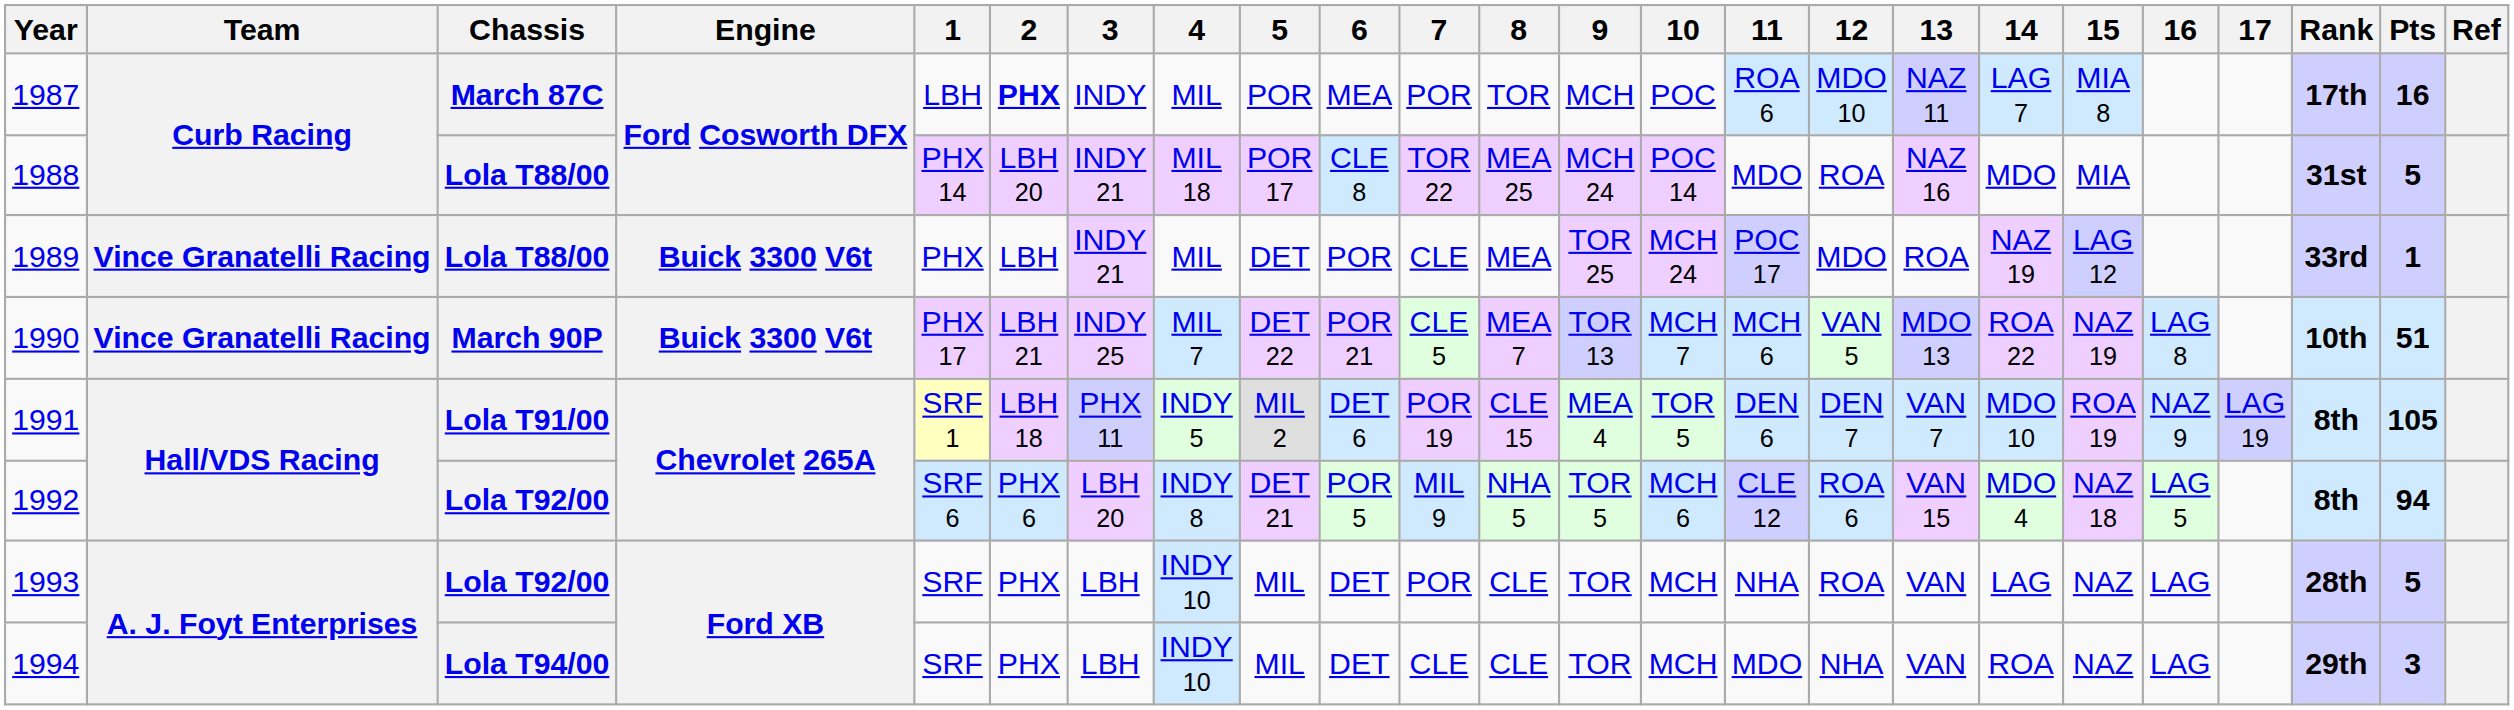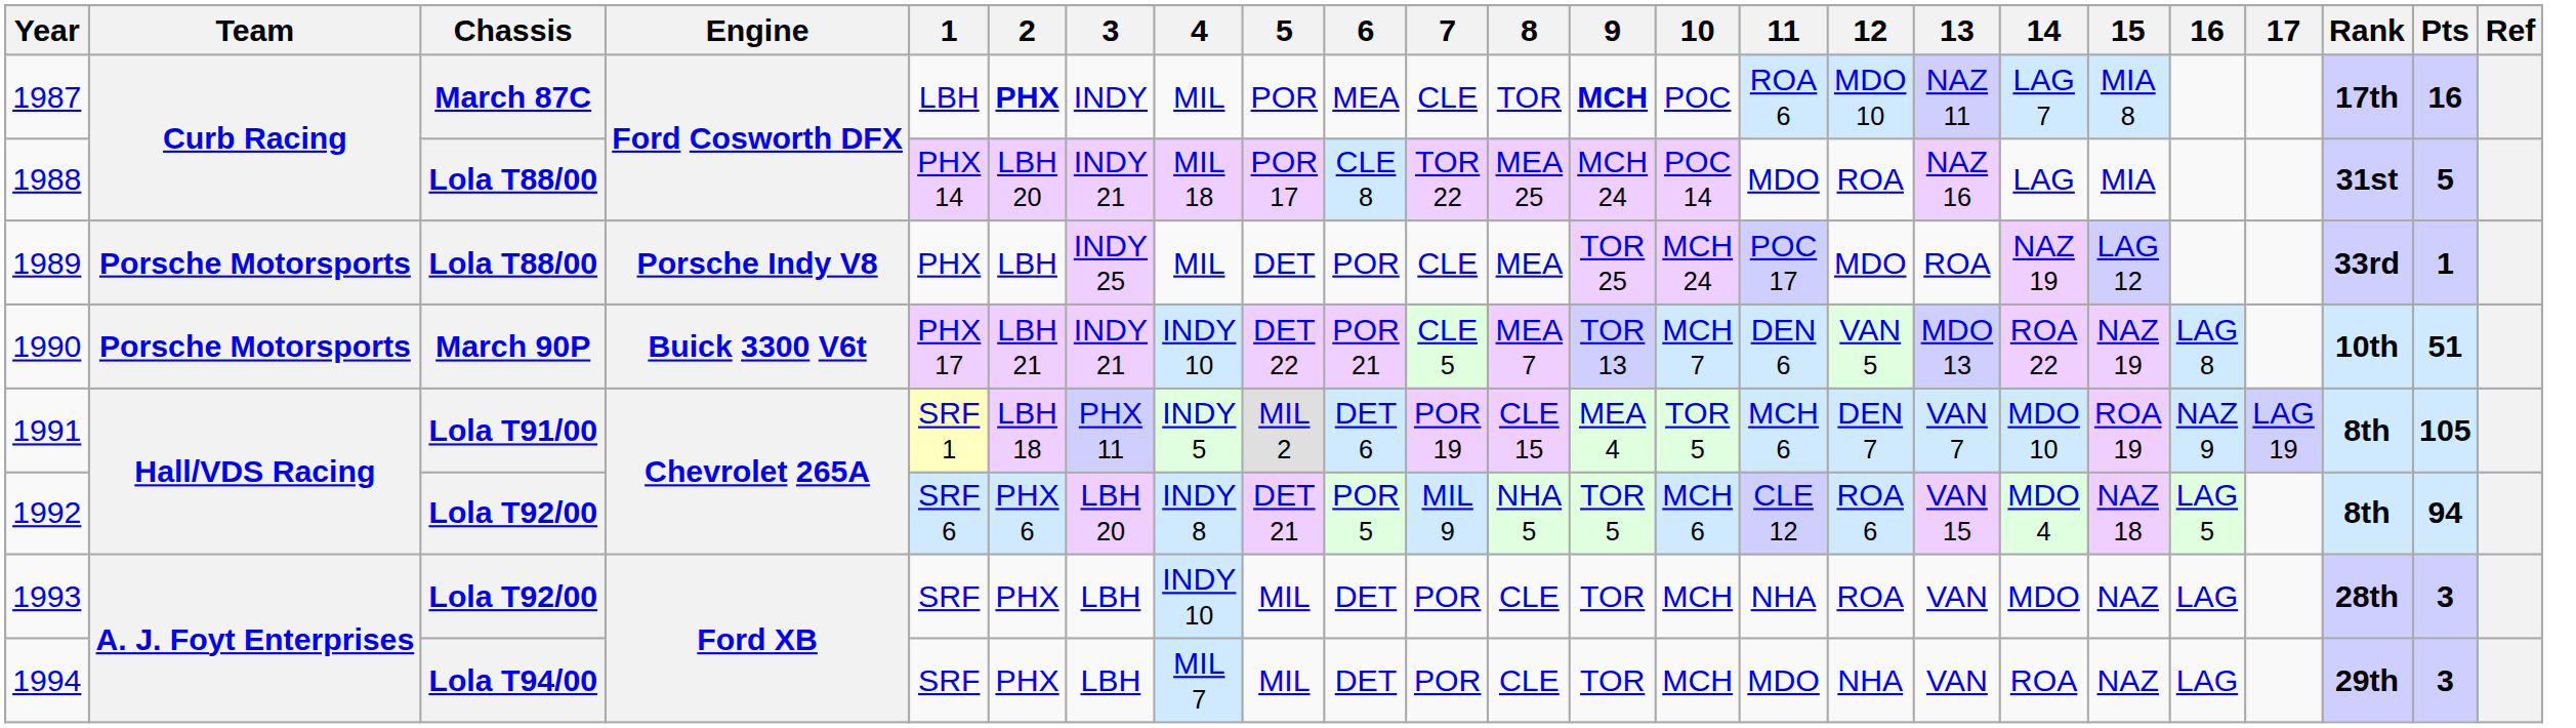 <table class="wikitable" style="text-align:center; font-size:90%">
 <tr>
 <th>Year</th>
 <th>Team</th>
 <th>Chassis</th>
 <th>Engine</th>
 <th>1</th>
 <th>2</th>
 <th>3</th>
 <th>4</th>
 <th>5</th>
 <th>6</th>
 <th>7</th>
 <th>8</th>
 <th>9</th>
 <th>10</th>
 <th>11</th>
 <th>12</th>
 <th>13</th>
 <th>14</th>
 <th>15</th>
 <th>16</th>
 <th>17</th>
 <th>Rank</th>
 <th>Pts</th>
 <th>Ref</th>
 </tr>
 <tr>
 <td><a href='#'>1987</a></td>
 <th rowspan=2><a href='#'>Curb Racing</a></th>
 <th><a href='#'>March 87C</a></th>
 <th rowspan=2><a href='#'>Ford</a> <a href='#'>Cosworth DFX</a></th>
 <td><a href='#'>LBH</a></td>
 <td><strong><a href='#'>PHX</a></strong></td>
 <td><a href='#'>INDY</a></td>
 <td><a href='#'>MIL</a></td>
 <td><a href='#'>POR</a></td>
 <td><a href='#'>MEA</a></td>
-<td><a href='#'>POR</a></td>
+<td><a href='#'>CLE</a></td>
 <td><a href='#'>TOR</a></td>
-<td><a href='#'>MCH</a></td>
+<td><strong><a href='#'>MCH</a></strong></td>
 <td><a href='#'>POC</a></td>
 <td style="background:#CFEAFF;"><a href='#'>ROA</a><br><small>6</small></td>
 <td style="background:#CFEAFF;"><a href='#'>MDO</a><br><small>10</small></td>
 <td style="background:#CFCFFF;"><a href='#'>NAZ</a><br><small>11</small></td>
 <td style="background:#CFEAFF;"><a href='#'>LAG</a><br><small>7</small></td>
 <td style="background:#CFEAFF;"><a href='#'>MIA</a><br><small>8</small></td>
 <td></td>
 <td></td>
 <th style="background:#CFCFFF;">17th</th>
 <th style="background:#CFCFFF;">16</th>
 <th></th>
 </tr>
 <tr>
 <td><a href='#'>1988</a></td>
 <th><a href='#'>Lola T88/00</a></th>
 <td style="background:#EFCFFF;"><a href='#'>PHX</a><br><small>14</small></td>
 <td style="background:#EFCFFF;"><a href='#'>LBH</a><br><small>20</small></td>
 <td style="background:#EFCFFF;"><a href='#'>INDY</a><br><small>21</small></td>
 <td style="background:#EFCFFF;"><a href='#'>MIL</a><br><small>18</small></td>
 <td style="background:#EFCFFF;"><a href='#'>POR</a><br><small>17</small></td>
 <td style="background:#CFEAFF;"><a href='#'>CLE</a><br><small>8</small></td>
 <td style="background:#EFCFFF;"><a href='#'>TOR</a><br><small>22</small></td>
 <td style="background:#EFCFFF;"><a href='#'>MEA</a><br><small>25</small></td>
 <td style="background:#EFCFFF;"><a href='#'>MCH</a><br><small>24</small></td>
 <td style="background:#EFCFFF;"><a href='#'>POC</a><br><small>14</small></td>
 <td><a href='#'>MDO</a></td>
 <td><a href='#'>ROA</a></td>
 <td style="background:#EFCFFF;"><a href='#'>NAZ</a><br><small>16</small></td>
-<td><a href='#'>MDO</a></td>
+<td><a href='#'>LAG</a></td>
 <td><a href='#'>MIA</a></td>
 <td></td>
 <td></td>
 <th style="background:#CFCFFF;">31st</th>
 <th style="background:#CFCFFF;">5</th>
 <th></th>
 </tr>
 <tr>
 <td><a href='#'>1989</a></td>
-<th><a href='#'>Vince Granatelli Racing</a></th>
+<th><a href='#'>Porsche Motorsports</a></th>
 <th><a href='#'>Lola T88/00</a></th>
-<th><a href='#'>Buick</a> <a href='#'>3300</a> <a href='#'>V6</a><a href='#'>t</a></th>
+<th><a href='#'>Porsche Indy V8</a></th>
 <td><a href='#'>PHX</a></td>
 <td><a href='#'>LBH</a></td>
-<td style="background:#EFCFFF;"><a href='#'>INDY</a><br><small>21</small></td>
+<td style="background:#EFCFFF;"><a href='#'>INDY</a><br><small>25</small></td>
 <td><a href='#'>MIL</a></td>
 <td><a href='#'>DET</a></td>
 <td><a href='#'>POR</a></td>
 <td><a href='#'>CLE</a></td>
 <td><a href='#'>MEA</a></td>
 <td style="background:#EFCFFF;"><a href='#'>TOR</a><br><small>25</small></td>
 <td style="background:#EFCFFF;"><a href='#'>MCH</a><br><small>24</small></td>
 <td style="background:#CFCFFF;"><a href='#'>POC</a><br><small>17</small></td>
 <td><a href='#'>MDO</a></td>
 <td><a href='#'>ROA</a></td>
 <td style="background:#EFCFFF;"><a href='#'>NAZ</a><br><small>19</small></td>
 <td style="background:#CFCFFF;"><a href='#'>LAG</a><br><small>12</small></td>
 <td></td>
 <td></td>
 <th style="background:#CFCFFF;">33rd</th>
 <th style="background:#CFCFFF;">1</th>
 <th></th>
 </tr>
 <tr>
 <td><a href='#'>1990</a></td>
-<th><a href='#'>Vince Granatelli Racing</a></th>
+<th><a href='#'>Porsche Motorsports</a></th>
 <th><a href='#'>March 90P</a></th>
 <th><a href='#'>Buick</a> <a href='#'>3300</a> <a href='#'>V6</a><a href='#'>t</a></th>
 <td style="background:#EFCFFF;"><a href='#'>PHX</a><br><small>17</small></td>
 <td style="background:#EFCFFF;"><a href='#'>LBH</a><br><small>21</small></td>
-<td style="background:#EFCFFF;"><a href='#'>INDY</a><br><small>25</small></td>
-<td style="background:#CFEAFF;"><a href='#'>MIL</a><br><small>7</small></td>
+<td style="background:#EFCFFF;"><a href='#'>INDY</a><br><small>21</small></td>
+<td style="background:#CFEAFF;"><a href='#'>INDY</a><br><small>10</small></td>
 <td style="background:#EFCFFF;"><a href='#'>DET</a><br><small>22</small></td>
 <td style="background:#EFCFFF;"><a href='#'>POR</a><br><small>21</small></td>
 <td style="background:#DFFFDF;"><a href='#'>CLE</a><br><small>5</small></td>
 <td style="background:#EFCFFF;"><a href='#'>MEA</a><br><small>7</small></td>
 <td style="background:#CFCFFF;"><a href='#'>TOR</a><br><small>13</small></td>
 <td style="background:#CFEAFF;"><a href='#'>MCH</a><br><small>7</small></td>
-<td style="background:#CFEAFF;"><a href='#'>MCH</a><br><small>6</small></td>
+<td style="background:#CFEAFF;"><a href='#'>DEN</a><br><small>6</small></td>
 <td style="background:#DFFFDF;"><a href='#'>VAN</a><br><small>5</small></td>
 <td style="background:#CFCFFF;"><a href='#'>MDO</a><br><small>13</small></td>
 <td style="background:#EFCFFF;"><a href='#'>ROA</a><br><small>22</small></td>
 <td style="background:#EFCFFF;"><a href='#'>NAZ</a><br><small>19</small></td>
 <td style="background:#CFEAFF;"><a href='#'>LAG</a><br><small>8</small></td>
 <td></td>
 <th style="background:#CFEAFF;">10th</th>
 <th style="background:#CFEAFF;">51</th>
 <th></th>
 </tr>
 <tr>
 <td><a href='#'>1991</a></td>
 <th rowspan=2><a href='#'>Hall/VDS Racing</a></th>
 <th><a href='#'>Lola T91/00</a></th>
 <th rowspan=2><a href='#'>Chevrolet</a> <a href='#'>265A</a></th>
 <td style="background:#FFFFBF;"><a href='#'>SRF</a><br><small>1</small></td>
 <td style="background:#EFCFFF;"><a href='#'>LBH</a><br><small>18</small></td>
 <td style="background:#CFCFFF;"><a href='#'>PHX</a><br><small>11</small></td>
 <td style="background:#DFFFDF;"><a href='#'>INDY</a><br><small>5</small></td>
 <td style="background:#DFDFDF;"><a href='#'>MIL</a><br><small>2</small></td>
 <td style="background:#CFEAFF;"><a href='#'>DET</a><br><small>6</small></td>
 <td style="background:#EFCFFF;"><a href='#'>POR</a><br><small>19</small></td>
 <td style="background:#EFCFFF;"><a href='#'>CLE</a><br><small>15</small></td>
 <td style="background:#DFFFDF;"><a href='#'>MEA</a><br><small>4</small></td>
 <td style="background:#DFFFDF;"><a href='#'>TOR</a><br><small>5</small></td>
-<td style="background:#CFEAFF;"><a href='#'>DEN</a><br><small>6</small></td>
+<td style="background:#CFEAFF;"><a href='#'>MCH</a><br><small>6</small></td>
 <td style="background:#CFEAFF;"><a href='#'>DEN</a><br><small>7</small></td>
 <td style="background:#CFEAFF;"><a href='#'>VAN</a><br><small>7</small></td>
 <td style="background:#CFEAFF;"><a href='#'>MDO</a><br><small>10</small></td>
 <td style="background:#EFCFFF;"><a href='#'>ROA</a><br><small>19</small></td>
 <td style="background:#CFEAFF;"><a href='#'>NAZ</a><br><small>9</small></td>
 <td style="background:#CFCFFF;"><a href='#'>LAG</a><br><small>19</small></td>
 <th style="background:#CFEAFF;">8th</th>
 <th style="background:#CFEAFF;">105</th>
 <th></th>
 </tr>
 <tr>
 <td><a href='#'>1992</a></td>
 <th><a href='#'>Lola T92/00</a></th>
 <td style="background:#CFEAFF;"><a href='#'>SRF</a><br><small>6</small></td>
 <td style="background:#CFEAFF;"><a href='#'>PHX</a><br><small>6</small></td>
 <td style="background:#EFCFFF;"><a href='#'>LBH</a><br><small>20</small></td>
 <td style="background:#CFEAFF;"><a href='#'>INDY</a><br><small>8</small></td>
 <td style="background:#EFCFFF;"><a href='#'>DET</a><br><small>21</small></td>
 <td style="background:#DFFFDF;"><a href='#'>POR</a><br><small>5</small></td>
 <td style="background:#CFEAFF;"><a href='#'>MIL</a><br><small>9</small></td>
 <td style="background:#DFFFDF;"><a href='#'>NHA</a><br><small>5</small></td>
 <td style="background:#DFFFDF;"><a href='#'>TOR</a><br><small>5</small></td>
 <td style="background:#CFEAFF;"><a href='#'>MCH</a><br><small>6</small></td>
 <td style="background:#CFCFFF;"><a href='#'>CLE</a><br><small>12</small></td>
 <td style="background:#CFEAFF;"><a href='#'>ROA</a><br><small>6</small></td>
 <td style="background:#EFCFFF;"><a href='#'>VAN</a><br><small>15</small></td>
 <td style="background:#DFFFDF;"><a href='#'>MDO</a><br><small>4</small></td>
 <td style="background:#EFCFFF;"><a href='#'>NAZ</a><br><small>18</small></td>
 <td style="background:#DFFFDF;"><a href='#'>LAG</a><br><small>5</small></td>
 <td></td>
 <th style="background:#CFEAFF;">8th</th>
 <th style="background:#CFEAFF;">94</th>
 <th></th>
 </tr>
 <tr>
 <td><a href='#'>1993</a></td>
 <th rowspan=2><a href='#'>A. J. Foyt Enterprises</a></th>
 <th><a href='#'>Lola T92/00</a></th>
 <th rowspan=2><a href='#'>Ford XB</a></th>
 <td><a href='#'>SRF</a></td>
 <td><a href='#'>PHX</a></td>
 <td><a href='#'>LBH</a></td>
 <td style="background:#CFEAFF;"><a href='#'>INDY</a><br><small>10</small></td>
 <td><a href='#'>MIL</a></td>
 <td><a href='#'>DET</a></td>
 <td><a href='#'>POR</a></td>
 <td><a href='#'>CLE</a></td>
 <td><a href='#'>TOR</a></td>
 <td><a href='#'>MCH</a></td>
 <td><a href='#'>NHA</a></td>
 <td><a href='#'>ROA</a></td>
 <td><a href='#'>VAN</a></td>
-<td><a href='#'>LAG</a></td>
+<td><a href='#'>MDO</a></td>
 <td><a href='#'>NAZ</a></td>
 <td><a href='#'>LAG</a></td>
 <td></td>
 <th style="background:#CFCFFF;">28th</th>
-<th style="background:#CFCFFF;">5</th>
+<th style="background:#CFCFFF;">3</th>
 <th></th>
 </tr>
 <tr>
 <td><a href='#'>1994</a></td>
 <th><a href='#'>Lola T94/00</a></th>
 <td><a href='#'>SRF</a></td>
 <td><a href='#'>PHX</a></td>
 <td><a href='#'>LBH</a></td>
-<td style="background:#CFEAFF;"><a href='#'>INDY</a><br><small>10</small></td>
+<td style="background:#CFEAFF;"><a href='#'>MIL</a><br><small>7</small></td>
 <td><a href='#'>MIL</a></td>
 <td><a href='#'>DET</a></td>
-<td><a href='#'>CLE</a></td>
+<td><a href='#'>POR</a></td>
 <td><a href='#'>CLE</a></td>
 <td><a href='#'>TOR</a></td>
 <td><a href='#'>MCH</a></td>
 <td><a href='#'>MDO</a></td>
 <td><a href='#'>NHA</a></td>
 <td><a href='#'>VAN</a></td>
 <td><a href='#'>ROA</a></td>
 <td><a href='#'>NAZ</a></td>
 <td><a href='#'>LAG</a></td>
 <td></td>
 <th style="background:#CFCFFF;">29th</th>
 <th style="background:#CFCFFF;">3</th>
 <th></th>
 </tr>
 </table>
